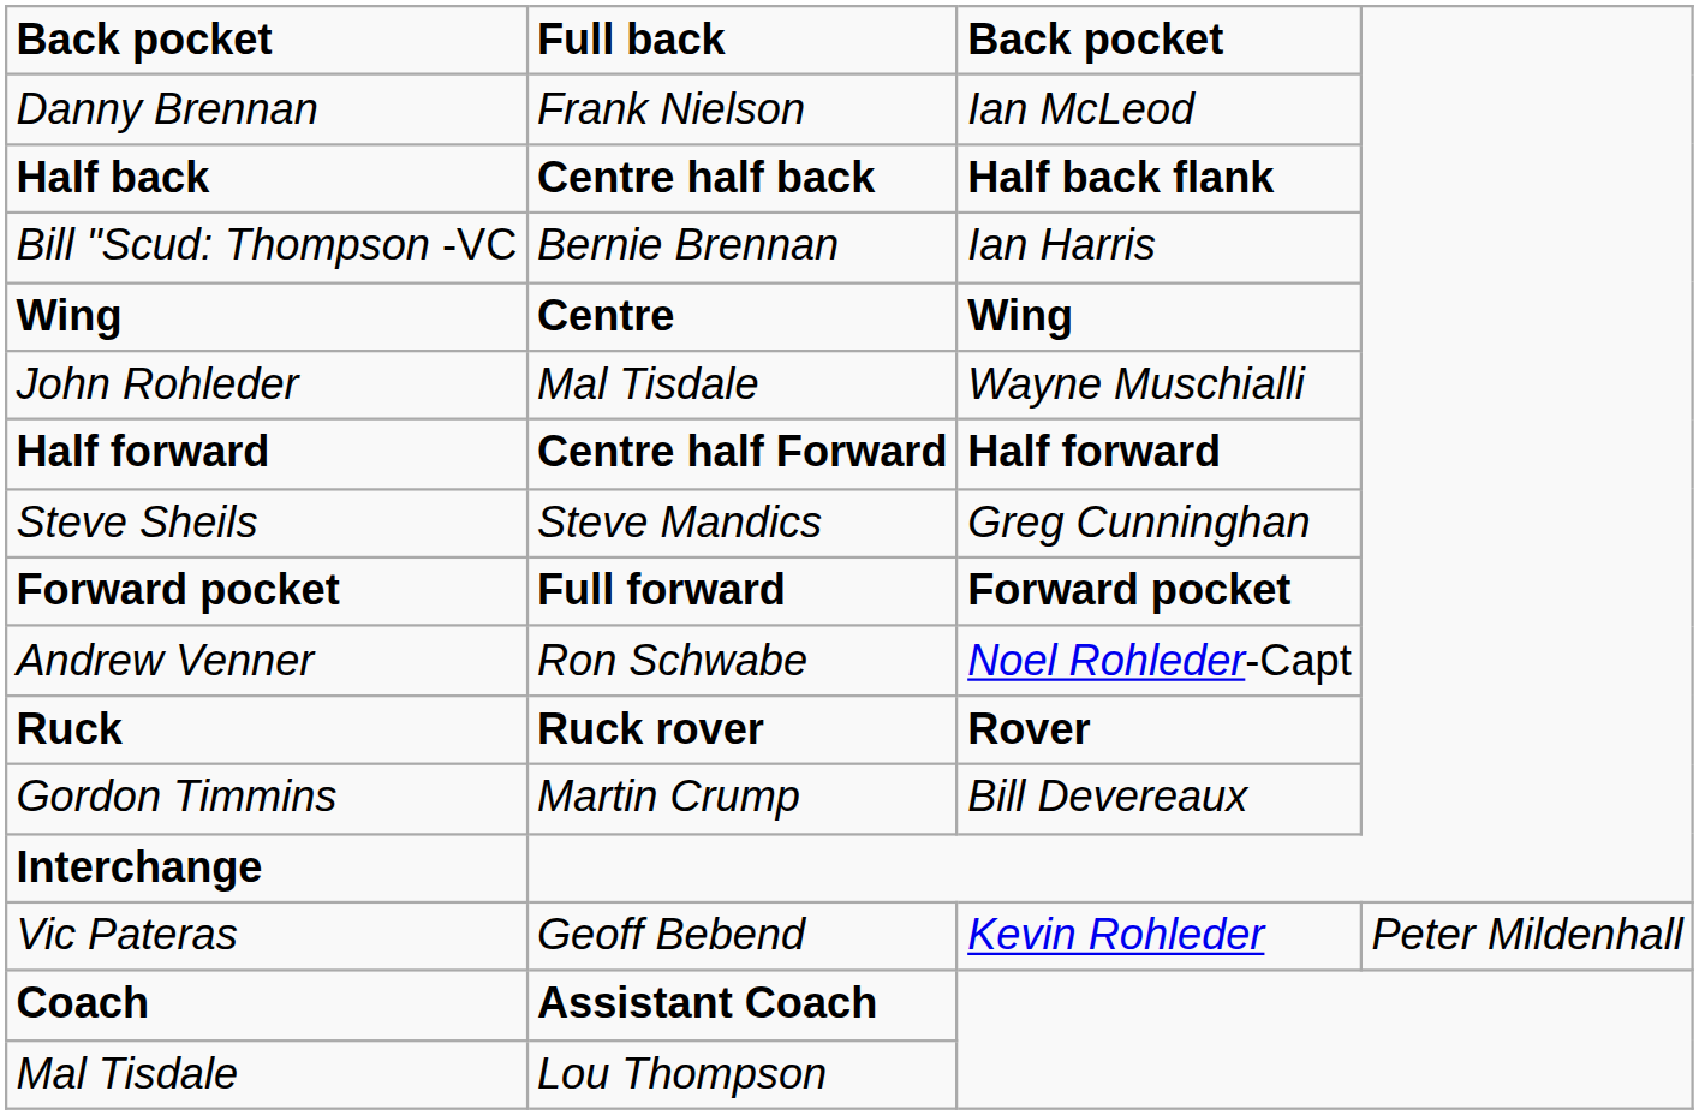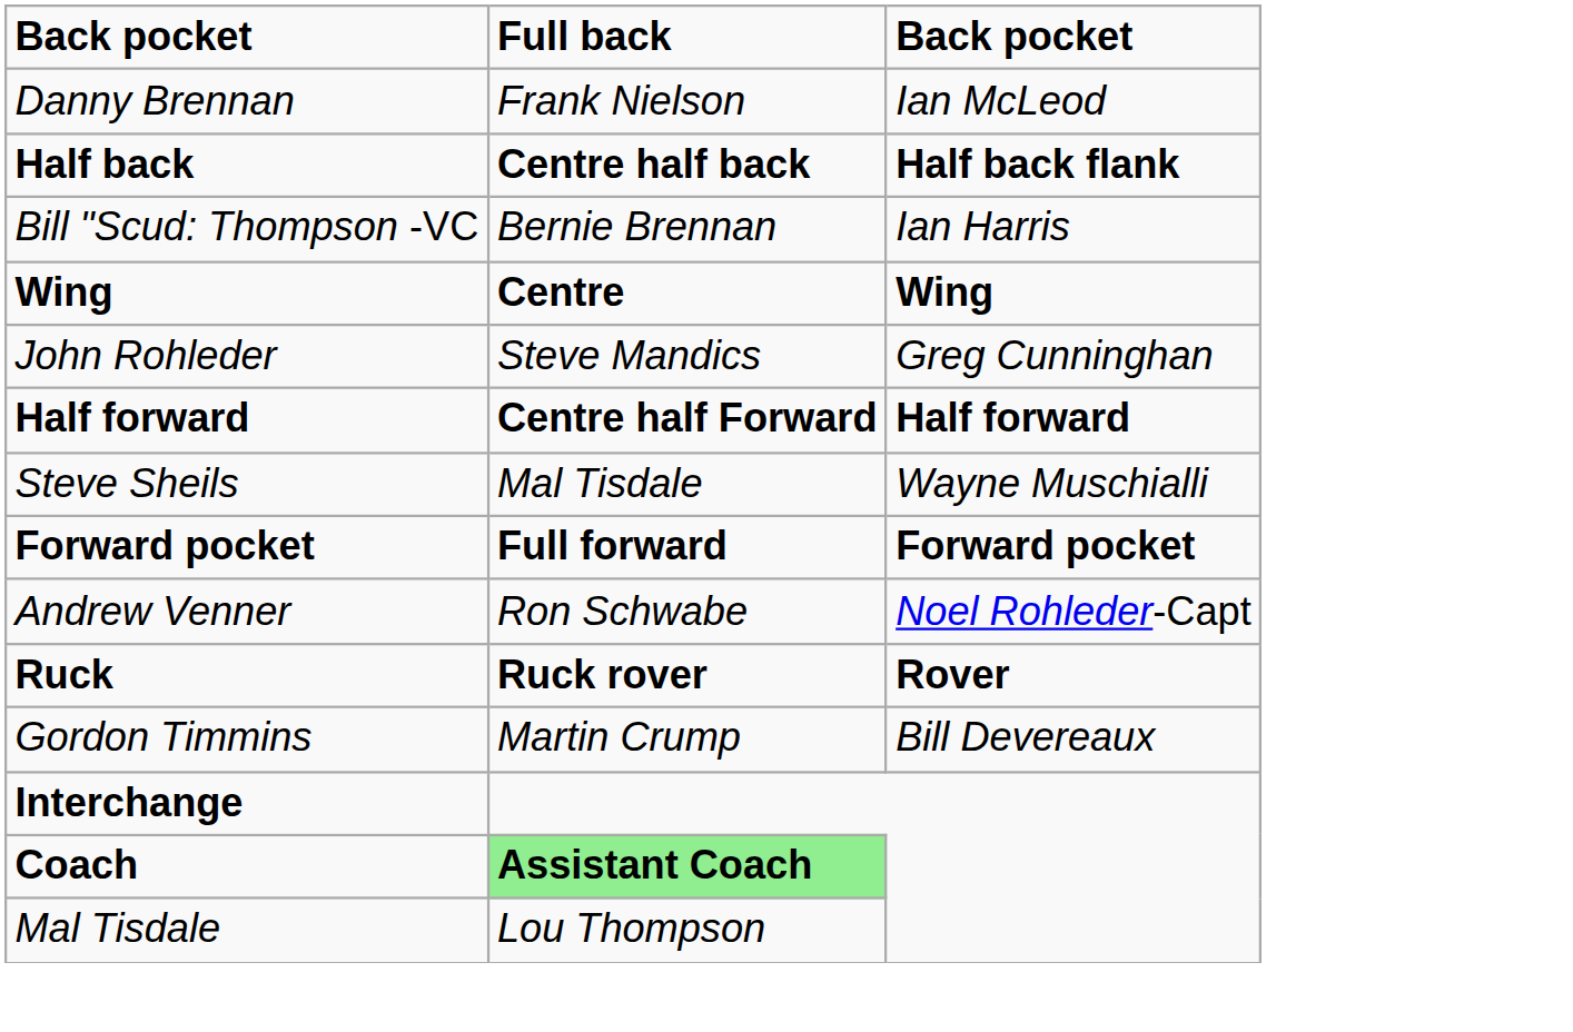 <table class="wikitable">
 <tr>
 <td><strong>Back pocket</strong></td>
 <td><strong>Full back</strong></td>
 <td><strong>Back pocket</strong></td>
 </tr>
 <tr>
 <td><em>Danny Brennan</em></td>
 <td><em>Frank Nielson</em></td>
 <td><em>Ian McLeod</em></td>
 </tr>
 <tr>
 <td><strong>Half back</strong></td>
 <td><strong>Centre half back</strong></td>
 <td><strong>Half back flank</strong></td>
 </tr>
 <tr>
 <td><em>Bill "Scud: Thompson</em> -VC</td>
 <td><em>Bernie Brennan</em></td>
 <td><em>Ian Harris</em></td>
 </tr>
 <tr>
 <td><strong>Wing</strong></td>
 <td><strong>Centre</strong></td>
 <td><strong>Wing</strong></td>
 </tr>
 <tr>
 <td><em>John Rohleder</em></td>
-<td><em>Mal Tisdale</em></td>
-<td><em>Wayne Muschialli</em></td>
+<td><em>Steve Mandics</em></td>
+<td><em>Greg Cunninghan</em></td>
 </tr>
 <tr>
 <td><strong>Half forward</strong></td>
 <td><strong>Centre half Forward</strong></td>
 <td><strong>Half forward</strong></td>
 </tr>
 <tr>
 <td><em>Steve Sheils</em></td>
-<td><em>Steve Mandics</em></td>
-<td><em>Greg Cunninghan</em></td>
+<td><em>Mal Tisdale</em></td>
+<td><em>Wayne Muschialli</em></td>
 </tr>
 <tr>
 <td><strong>Forward pocket</strong></td>
 <td><strong>Full forward</strong></td>
 <td><strong>Forward pocket</strong></td>
 </tr>
 <tr>
 <td><em>Andrew Venner</em></td>
 <td><em>Ron Schwabe</em></td>
 <td><em><a href='#'>Noel Rohleder</a></em>-Capt</td>
 </tr>
 <tr>
 <td><strong>Ruck</strong></td>
 <td><strong>Ruck rover</strong></td>
 <td><strong>Rover</strong></td>
 </tr>
 <tr>
 <td><em>Gordon Timmins</em></td>
 <td><em>Martin Crump</em></td>
 <td><em>Bill Devereaux</em></td>
 </tr>
 <tr>
 <td><strong>Interchange</strong></td>
 </tr>
 <tr>
-<td><em>Vic Pateras</em></td>
-<td><em>Geoff Bebend</em></td>
-<td><em><a href='#'>Kevin Rohleder</a></em></td>
-<td><em>Peter Mildenhall</em></td>
-</tr>
-<tr>
 <td><strong>Coach</strong></td>
-<td><strong>Assistant Coach</strong></td>
+<td style="background: lightgreen;"><strong>Assistant Coach</strong></td>
 </tr>
 <tr>
 <td><em>Mal Tisdale</em></td>
 <td><em>Lou Thompson</em></td>
 </tr>
 </table>
